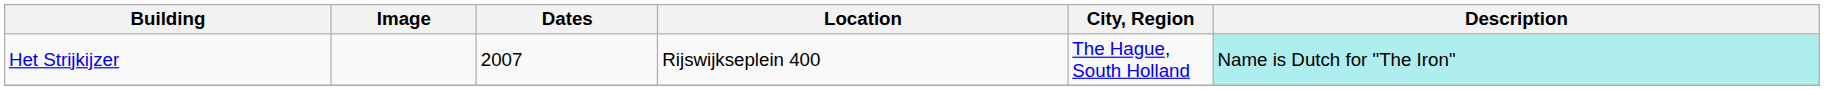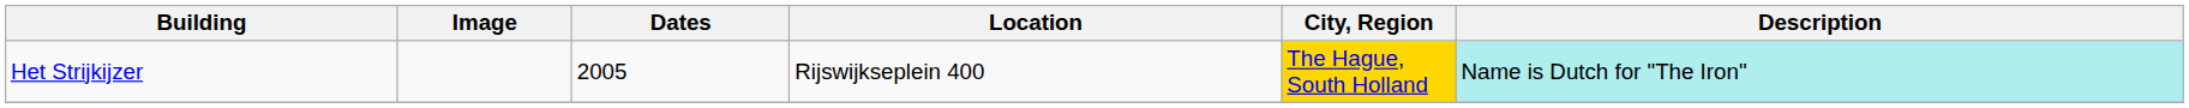 <table class="wikitable sortable" style="width:98%">
 <tr>
 <th width = 18%><strong>Building</strong></th>
 <th width = 8% class="unsortable"><strong>Image</strong></th>
 <th width = 10%><strong>Dates</strong></th>
 <th><strong>Location</strong></th>
 <th width = 8%><strong>City, Region</strong></th>
 <th class="unsortable"><strong>Description</strong></th>
 </tr>
 <tr>
 <td><a href='#'>Het Strijkijzer</a></td>
 <td></td>
-<td>2007</td>
+<td>2005</td>
 <td>Rijswijkseplein 400<br></td>
-<td><a href='#'>The Hague</a>, <a href='#'>South Holland</a></td>
+<td style="background: gold;"><a href='#'>The Hague</a>, <a href='#'>South Holland</a></td>
 <td style="background: paleturquoise;">Name is Dutch for "The Iron"</td>
 </tr>
 <tr>
 </tr>
 </table>
